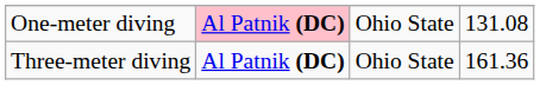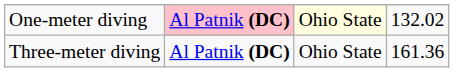 <table class="wikitable sortable" style="text-align:left">
 <tr>
 </tr>
 <tr>
 <td>One-meter diving</td>
 <td style="background: pink;"><a href='#'>Al Patnik</a> <strong>(DC)</strong></td>
-<td>Ohio State</td>
-<td>131.08</td>
+<td style="background: lightyellow;">Ohio State</td>
+<td>132.02</td>
 </tr>
 <tr>
 <td>Three-meter diving</td>
 <td><a href='#'>Al Patnik</a> <strong>(DC)</strong></td>
 <td>Ohio State</td>
 <td>161.36</td>
 </tr>
 </table>
